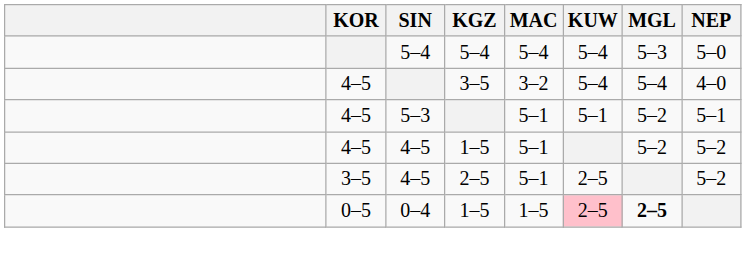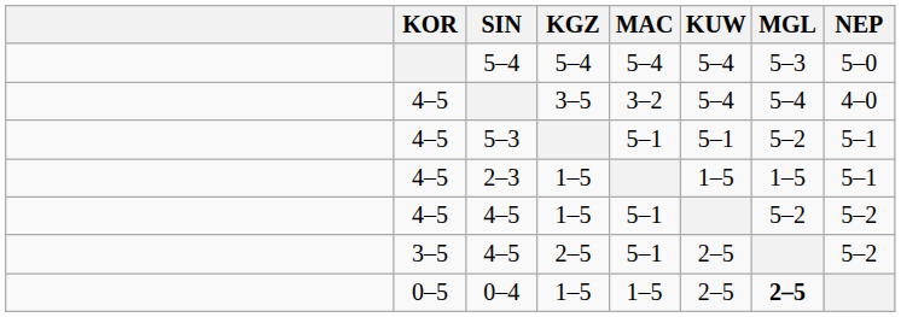 <table class="wikitable" style="text-align:center">
 <tr>
 <th width="250"> </th>
 <th width="40">KOR</th>
 <th width="40">SIN</th>
 <th width="40">KGZ</th>
 <th width="40">MAC</th>
 <th width="40">KUW</th>
 <th width="40">MGL</th>
 <th width="40">NEP</th>
 </tr>
 <tr>
 <td align=left></td>
 <th></th>
 <td>5–4</td>
 <td>5–4</td>
 <td>5–4</td>
 <td>5–4</td>
 <td>5–3</td>
 <td>5–0</td>
 </tr>
 <tr>
 <td align=left></td>
 <td>4–5</td>
 <th></th>
 <td>3–5</td>
 <td>3–2</td>
 <td>5–4</td>
 <td>5–4</td>
 <td>4–0</td>
 </tr>
 <tr>
 <td align=left></td>
 <td>4–5</td>
 <td>5–3</td>
 <th></th>
 <td>5–1</td>
 <td>5–1</td>
 <td>5–2</td>
 <td>5–1</td>
 </tr>
 <tr>
 <td align=left></td>
 <td>4–5</td>
+<td>2–3</td>
+<td>1–5</td>
+<th></th>
+<td>1–5</td>
+<td>1–5</td>
+<td>5–1</td>
+</tr>
+<tr>
+<td align=left></td>
+<td>4–5</td>
 <td>4–5</td>
 <td>1–5</td>
 <td>5–1</td>
 <th></th>
 <td>5–2</td>
 <td>5–2</td>
 </tr>
 <tr>
 <td align=left></td>
 <td>3–5</td>
 <td>4–5</td>
 <td>2–5</td>
 <td>5–1</td>
 <td>2–5</td>
 <th></th>
 <td>5–2</td>
 </tr>
 <tr>
 <td align=left></td>
 <td>0–5</td>
 <td>0–4</td>
 <td>1–5</td>
 <td>1–5</td>
-<td style="background: pink;">2–5</td>
+<td>2–5</td>
 <td><strong>2–5</strong></td>
 <th></th>
 </tr>
 </table>
